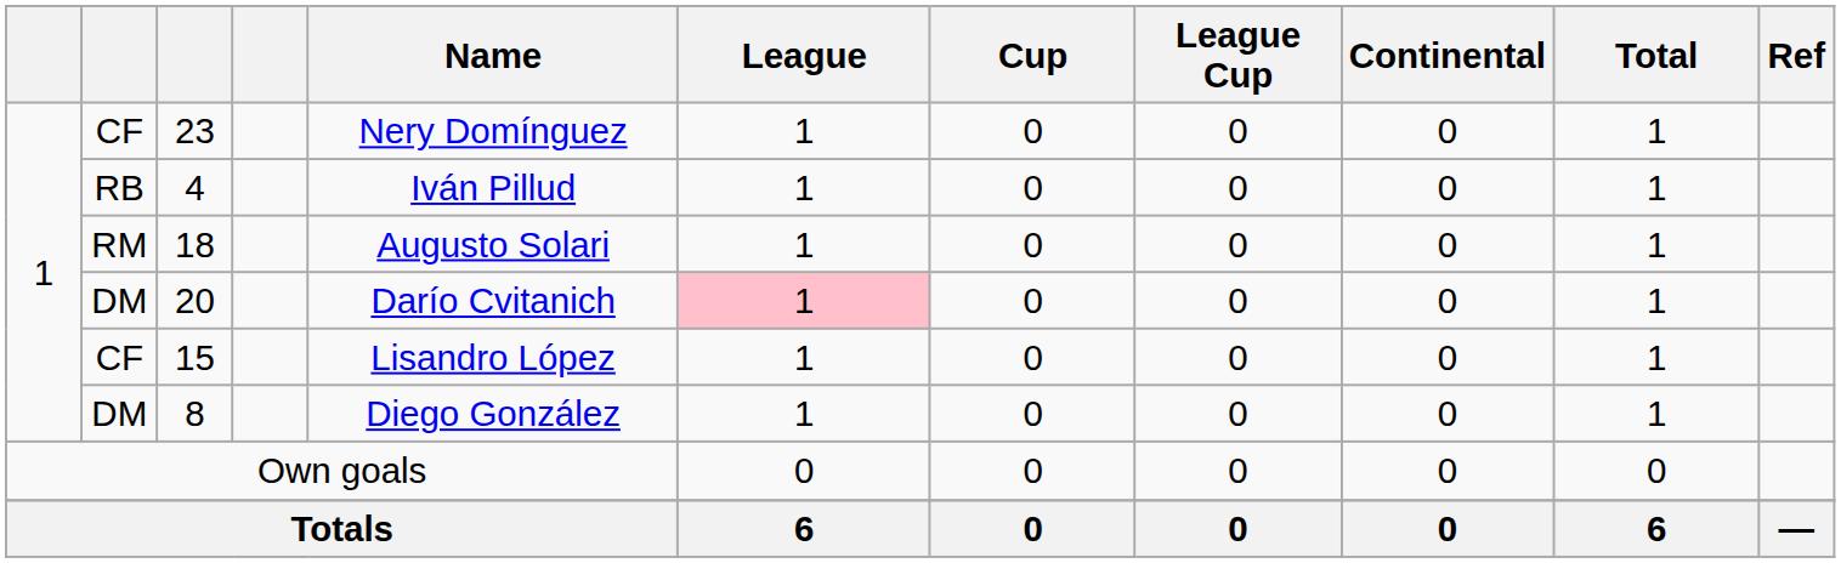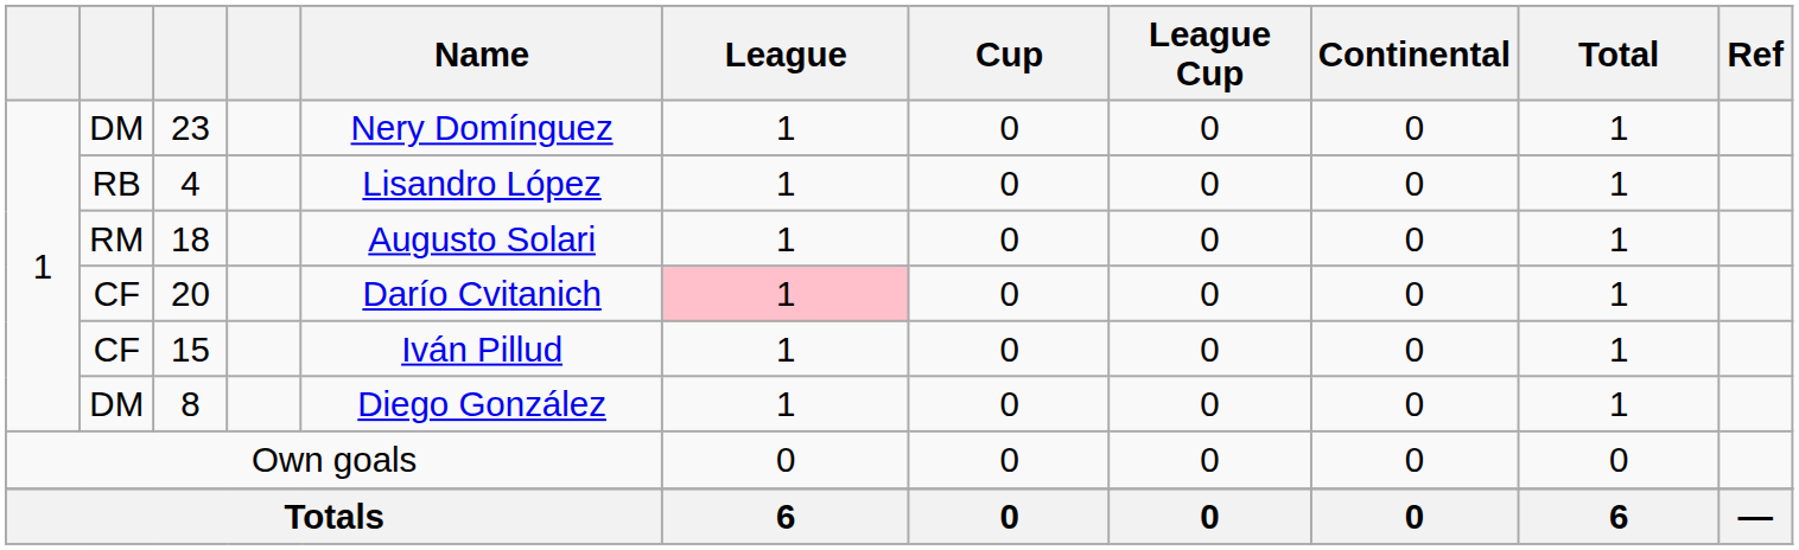 <table class="wikitable sortable" style="font-size: 95%; text-align: center;">
 <tr>
 <th style="width:25px; background:#; color:;"></th>
 <th style="width:25px; background:#; color:;"></th>
 <th style="width:25px; background:#; color:;"></th>
 <th style="width:25px; background:#; color:;"></th>
 <th style="width:150px; background:#; color:;">Name</th>
 <th style="width:100px; background:#; color:;">League</th>
 <th style="width:80px; background:#; color:;">Cup</th>
 <th style="width:80px; background:#; color:;">League Cup</th>
 <th style="width:80px; background:#; color:;">Continental</th>
 <th style="width:80px; background:#; color:;"><strong>Total</strong></th>
 <th style="width:10px; background:#; color:;"><strong>Ref</strong></th>
 </tr>
 <tr>
 <td rowspan=6>1</td>
-<td>CF</td>
+<td>DM</td>
 <td>23</td>
 <td></td>
 <td data-sort-value="Domínguez, Nery"><a href='#'>Nery Domínguez</a></td>
 <td>1</td>
 <td>0</td>
 <td>0</td>
 <td>0</td>
 <td>1</td>
 <td></td>
 </tr>
 <tr>
 <td>RB</td>
 <td>4</td>
 <td></td>
-<td data-sort-value="Pillud, Iván"><a href='#'>Iván Pillud</a></td>
+<td data-sort-value="López, Lisandro"><a href='#'>Lisandro López</a></td>
 <td>1</td>
 <td>0</td>
 <td>0</td>
 <td>0</td>
 <td>1</td>
 <td></td>
 </tr>
 <tr>
 <td>RM</td>
 <td>18</td>
 <td></td>
 <td data-sort-value="Solari, Augusto"><a href='#'>Augusto Solari</a></td>
 <td>1</td>
 <td>0</td>
 <td>0</td>
 <td>0</td>
 <td>1</td>
 <td></td>
 </tr>
 <tr>
-<td>DM</td>
+<td>CF</td>
 <td>20</td>
 <td></td>
 <td data-sort-value="Cvitanich, Darío"><a href='#'>Darío Cvitanich</a></td>
 <td style="background: pink;">1</td>
 <td>0</td>
 <td>0</td>
 <td>0</td>
 <td>1</td>
 <td></td>
 </tr>
 <tr>
 <td>CF</td>
 <td>15</td>
 <td></td>
-<td data-sort-value="López, Lisandro"><a href='#'>Lisandro López</a></td>
+<td data-sort-value="Pillud, Iván"><a href='#'>Iván Pillud</a></td>
 <td>1</td>
 <td>0</td>
 <td>0</td>
 <td>0</td>
 <td>1</td>
 <td></td>
 </tr>
 <tr>
 <td>DM</td>
 <td>8</td>
 <td></td>
 <td data-sort-value="González, Diego"><a href='#'>Diego González</a></td>
 <td>1</td>
 <td>0</td>
 <td>0</td>
 <td>0</td>
 <td>1</td>
 <td></td>
 </tr>
 <tr>
 <td colspan="5">Own goals</td>
 <td>0</td>
 <td>0</td>
 <td>0</td>
 <td>0</td>
 <td>0</td>
 <td></td>
 </tr>
 <tr>
 </tr>
 <tr class="sortbottom">
 </tr>
 <tr class="sortbottom">
 <th colspan=5><strong>Totals</strong></th>
 <th><strong>6</strong></th>
 <th><strong>0</strong></th>
 <th><strong>0</strong></th>
 <th><strong>0</strong></th>
 <th><strong>6</strong></th>
 <th><strong>—</strong></th>
 </tr>
 </table>
